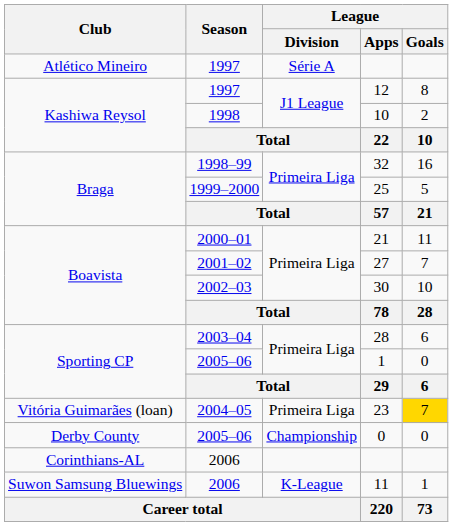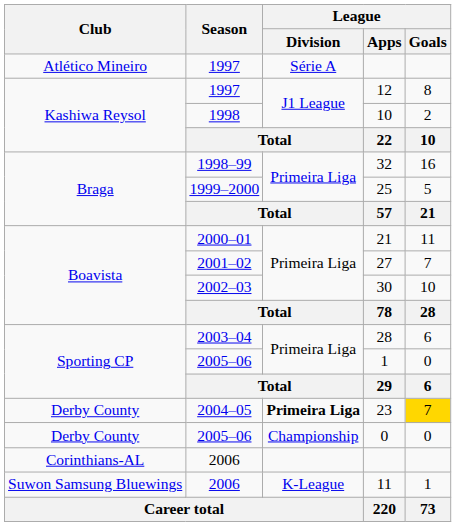 <table class="wikitable" style="text-align:center">
 <tr>
 <th rowspan="2">Club</th>
 <th rowspan="2">Season</th>
 <th colspan="3">League</th>
 </tr>
 <tr>
 <th>Division</th>
 <th>Apps</th>
 <th>Goals</th>
 </tr>
 <tr>
 <td><a href='#'>Atlético Mineiro</a></td>
 <td><a href='#'>1997</a></td>
 <td><a href='#'>Série A</a></td>
 <td></td>
 <td></td>
 </tr>
 <tr>
 <td rowspan="3"><a href='#'>Kashiwa Reysol</a></td>
 <td><a href='#'>1997</a></td>
 <td rowspan="2"><a href='#'>J1 League</a></td>
 <td>12</td>
 <td>8</td>
 </tr>
 <tr>
 <td><a href='#'>1998</a></td>
 <td>10</td>
 <td>2</td>
 </tr>
 <tr>
 <th colspan="2">Total</th>
 <th>22</th>
 <th>10</th>
 </tr>
 <tr>
 <td rowspan="3"><a href='#'>Braga</a></td>
 <td><a href='#'>1998–99</a></td>
 <td rowspan="2"><a href='#'>Primeira Liga</a></td>
 <td>32</td>
 <td>16</td>
 </tr>
 <tr>
 <td><a href='#'>1999–2000</a></td>
 <td>25</td>
 <td>5</td>
 </tr>
 <tr>
 <th colspan="2">Total</th>
 <th>57</th>
 <th>21</th>
 </tr>
 <tr>
 <td rowspan="4"><a href='#'>Boavista</a></td>
 <td><a href='#'>2000–01</a></td>
 <td rowspan="3">Primeira Liga</td>
 <td>21</td>
 <td>11</td>
 </tr>
 <tr>
 <td><a href='#'>2001–02</a></td>
 <td>27</td>
 <td>7</td>
 </tr>
 <tr>
 <td><a href='#'>2002–03</a></td>
 <td>30</td>
 <td>10</td>
 </tr>
 <tr>
 <th colspan="2">Total</th>
 <th>78</th>
 <th>28</th>
 </tr>
 <tr>
 <td rowspan="3"><a href='#'>Sporting CP</a></td>
 <td><a href='#'>2003–04</a></td>
 <td rowspan="2">Primeira Liga</td>
 <td>28</td>
 <td>6</td>
 </tr>
 <tr>
 <td><a href='#'>2005–06</a></td>
 <td>1</td>
 <td>0</td>
 </tr>
 <tr>
 <th colspan="2">Total</th>
 <th>29</th>
 <th>6</th>
 </tr>
 <tr>
-<td><a href='#'>Vitória Guimarães</a> (loan)</td>
+<td><a href='#'>Derby County</a></td>
 <td><a href='#'>2004–05</a></td>
-<td>Primeira Liga</td>
+<td><strong>Primeira Liga</strong></td>
 <td>23</td>
 <td style="background: gold;">7</td>
 </tr>
 <tr>
 <td><a href='#'>Derby County</a></td>
 <td><a href='#'>2005–06</a></td>
 <td><a href='#'>Championship</a></td>
 <td>0</td>
 <td>0</td>
 </tr>
 <tr>
 <td><a href='#'>Corinthians-AL</a></td>
 <td>2006</td>
 <td></td>
 <td></td>
 <td></td>
 </tr>
 <tr>
 <td><a href='#'>Suwon Samsung Bluewings</a></td>
 <td><a href='#'>2006</a></td>
 <td><a href='#'>K-League</a></td>
 <td>11</td>
 <td>1</td>
 </tr>
 <tr>
 <th colspan="3">Career total</th>
 <th>220</th>
 <th>73</th>
 </tr>
 </table>
